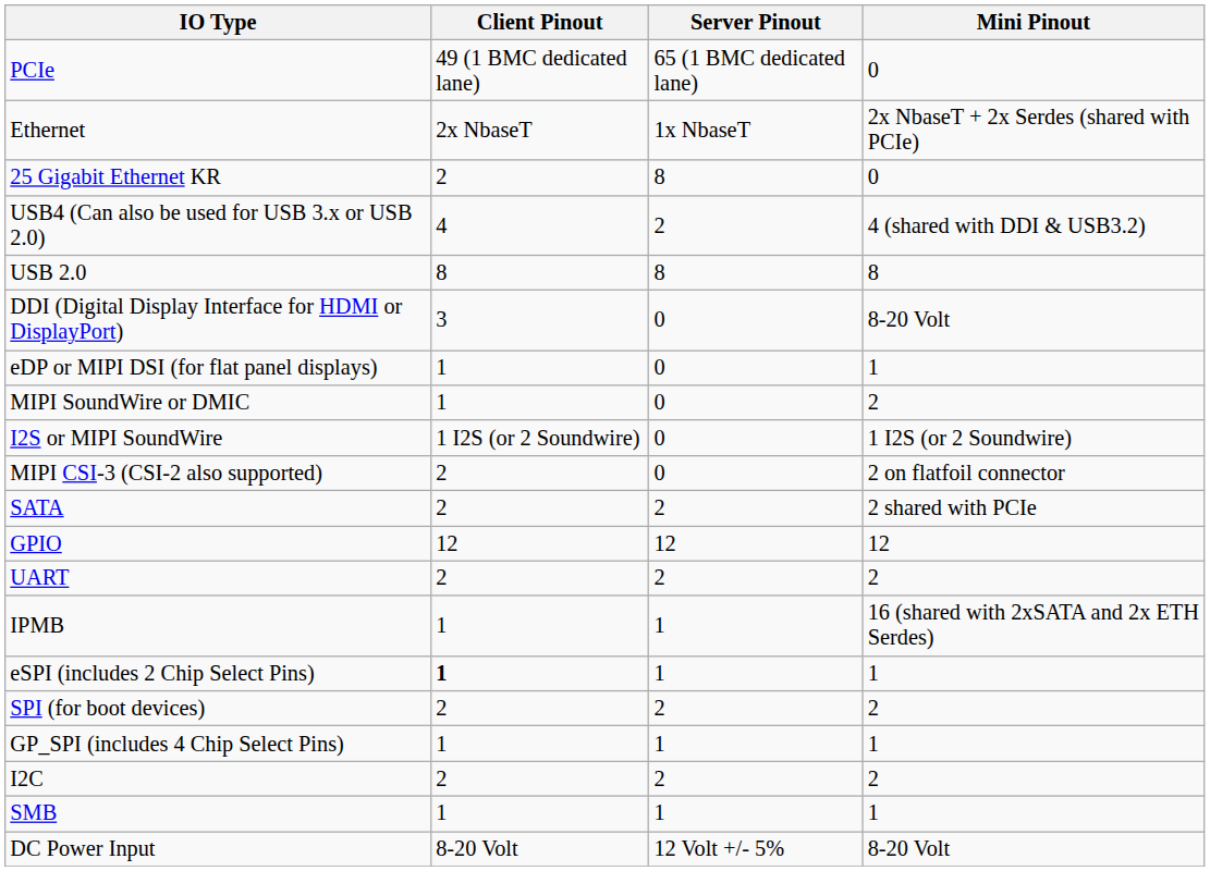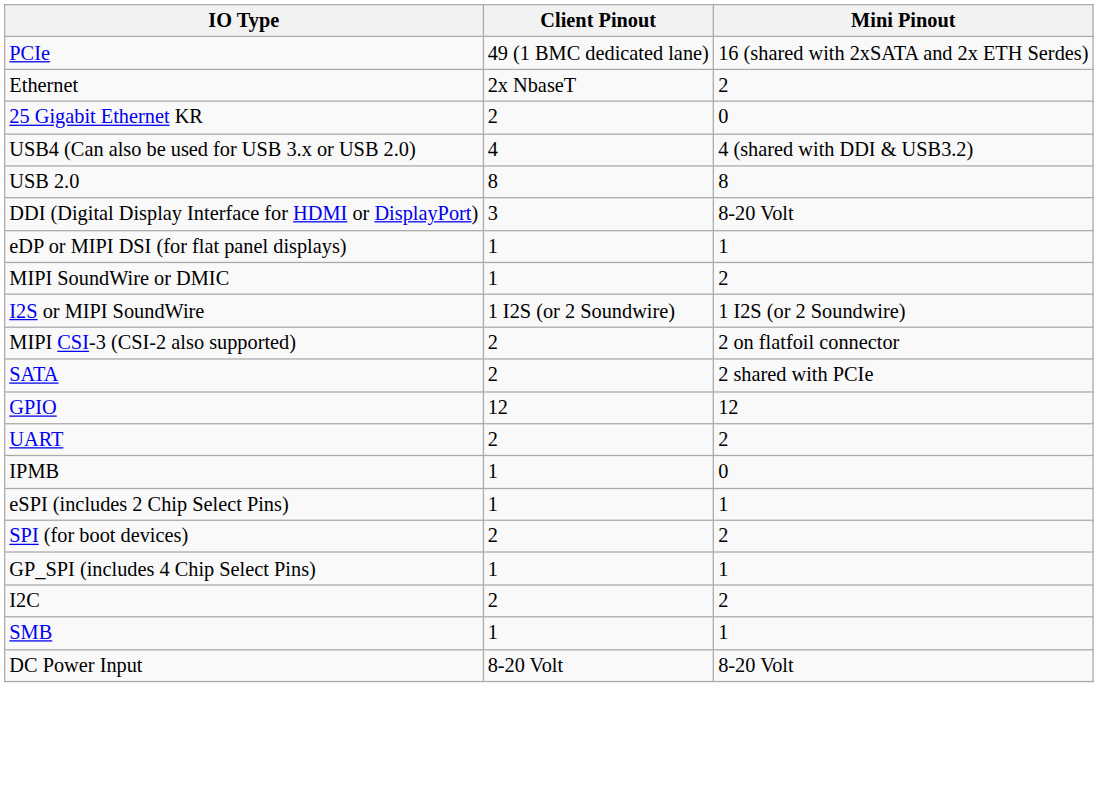 <table class="wikitable">
 <tr>
 <th>IO Type</th>
 <th>Client Pinout</th>
-<th>Server Pinout</th>
 <th>Mini Pinout</th>
 </tr>
 <tr>
 <td><a href='#'>PCIe</a></td>
 <td>49 (1 BMC dedicated lane)</td>
-<td>65 (1 BMC dedicated lane)</td>
-<td>0</td>
+<td>16 (shared with 2xSATA and 2x ETH Serdes)</td>
 </tr>
 <tr>
 <td>Ethernet</td>
 <td>2x NbaseT</td>
-<td>1x NbaseT</td>
-<td>2x NbaseT + 2x Serdes (shared with PCIe)</td>
+<td>2</td>
 </tr>
 <tr>
 <td><a href='#'>25 Gigabit Ethernet</a> KR</td>
 <td>2</td>
-<td>8</td>
 <td>0</td>
 </tr>
 <tr>
 <td>USB4 (Can also be used for USB 3.x or USB 2.0)</td>
 <td>4</td>
-<td>2</td>
 <td>4 (shared with DDI & USB3.2)</td>
 </tr>
 <tr>
 <td>USB 2.0</td>
 <td>8</td>
 <td>8</td>
-<td>8</td>
 </tr>
 <tr>
 <td>DDI (Digital Display Interface for <a href='#'>HDMI</a> or <a href='#'>DisplayPort</a>)</td>
 <td>3</td>
-<td>0</td>
 <td>8-20 Volt</td>
 </tr>
 <tr>
 <td>eDP or MIPI DSI (for flat panel displays)</td>
 <td>1</td>
-<td>0</td>
 <td>1</td>
 </tr>
 <tr>
 <td>MIPI SoundWire or DMIC</td>
 <td>1</td>
-<td>0</td>
 <td>2</td>
 </tr>
 <tr>
 <td><a href='#'>I2S</a> or MIPI SoundWire</td>
 <td>1 I2S (or 2 Soundwire)</td>
-<td>0</td>
 <td>1 I2S (or 2 Soundwire)</td>
 </tr>
 <tr>
 <td>MIPI <a href='#'>CSI</a>-3 (CSI-2 also supported)</td>
 <td>2</td>
-<td>0</td>
 <td>2 on flatfoil connector</td>
 </tr>
 <tr>
 <td><a href='#'>SATA</a></td>
-<td>2</td>
 <td>2</td>
 <td>2 shared with PCIe</td>
 </tr>
 <tr>
 <td><a href='#'>GPIO</a></td>
 <td>12</td>
 <td>12</td>
-<td>12</td>
 </tr>
 <tr>
 <td><a href='#'>UART</a></td>
-<td>2</td>
 <td>2</td>
 <td>2</td>
 </tr>
 <tr>
 <td>IPMB</td>
 <td>1</td>
-<td>1</td>
-<td>16 (shared with 2xSATA and 2x ETH Serdes)</td>
+<td>0</td>
 </tr>
 <tr>
 <td>eSPI (includes 2 Chip Select Pins)</td>
-<td><strong>1</strong></td>
 <td>1</td>
 <td>1</td>
 </tr>
 <tr>
 <td><a href='#'>SPI</a> (for boot devices)</td>
 <td>2</td>
 <td>2</td>
-<td>2</td>
 </tr>
 <tr>
 <td>GP_SPI (includes 4 Chip Select Pins)</td>
-<td>1</td>
 <td>1</td>
 <td>1</td>
 </tr>
 <tr>
 <td>I2C</td>
 <td>2</td>
 <td>2</td>
-<td>2</td>
 </tr>
 <tr>
 <td><a href='#'>SMB</a></td>
-<td>1</td>
 <td>1</td>
 <td>1</td>
 </tr>
 <tr>
 <td>DC Power Input</td>
 <td>8-20 Volt</td>
-<td>12 Volt +/- 5%</td>
 <td>8-20 Volt</td>
 </tr>
 </table>
